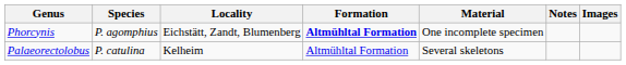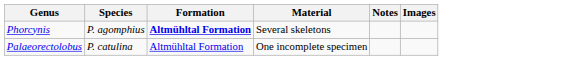 <table class="wikitable">
 <tr>
 <th>Genus</th>
 <th>Species</th>
-<th>Locality</th>
 <th>Formation</th>
 <th>Material</th>
 <th>Notes</th>
 <th>Images</th>
 </tr>
 <tr>
 <td><em><a href='#'>Phorcynis</a></em></td>
 <td><em>P. agomphius</em></td>
-<td>Eichstätt, Zandt, Blumenberg</td>
 <td><strong><a href='#'>Altmühltal Formation</a></strong></td>
-<td>One incomplete specimen</td>
+<td>Several skeletons</td>
 <td></td>
 <td></td>
 </tr>
 <tr>
 <td><em><a href='#'>Palaeorectolobus</a></em></td>
 <td><em>P. catulina</em></td>
-<td>Kelheim</td>
 <td><a href='#'>Altmühltal Formation</a></td>
-<td>Several skeletons</td>
+<td>One incomplete specimen</td>
 <td></td>
 <td></td>
 </tr>
 </table>
